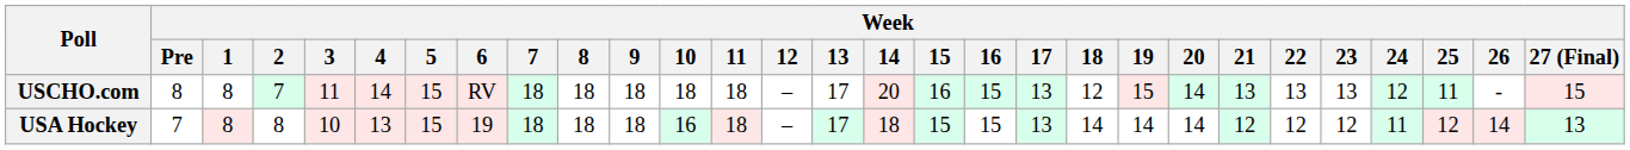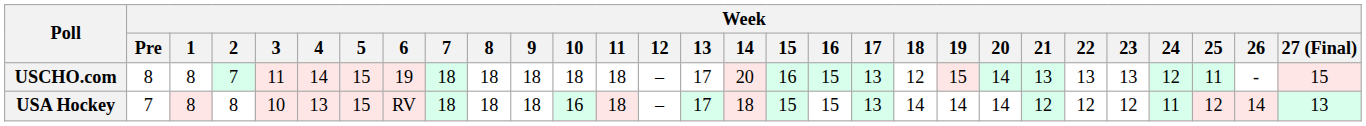 <table class="wikitable" style="white-space:nowrap;">
 <tr>
 <th scope="col" width="100" rowspan="2">Poll</th>
 <th colspan="28">Week</th>
 </tr>
 <tr>
 <th scope="col" width="30">Pre</th>
 <th scope="col" width="30">1</th>
 <th scope="col" width="30">2</th>
 <th scope="col" width="30">3</th>
 <th scope="col" width="30">4</th>
 <th scope="col" width="30">5</th>
 <th scope="col" width="30">6</th>
 <th scope="col" width="30">7</th>
 <th scope="col" width="30">8</th>
 <th scope="col" width="30">9</th>
 <th scope="col" width="30">10</th>
 <th scope="col" width="30">11</th>
 <th scope="col" width="30">12</th>
 <th scope="col" width="30">13</th>
 <th scope="col" width="30">14</th>
 <th scope="col" width="30">15</th>
 <th scope="col" width="30">16</th>
 <th scope="col" width="30">17</th>
 <th scope="col" width="30">18</th>
 <th scope="col" width="30">19</th>
 <th scope="col" width="30">20</th>
 <th scope="col" width="30">21</th>
 <th scope="col" width="30">22</th>
 <th scope="col" width="30">23</th>
 <th scope="col" width="30">24</th>
 <th scope="col" width="30">25</th>
 <th scope="col" width="30">26</th>
 <th scope="col" width="30">27 (Final)</th>
 </tr>
 <tr style="text-align:center;">
 <th>USCHO.com</th>
 <td bgcolor=FFFFFF>8</td>
 <td bgcolor=FFFFFF>8</td>
 <td bgcolor=D8FFEB>7</td>
 <td bgcolor=FFE6E6>11</td>
 <td bgcolor=FFE6E6>14</td>
 <td bgcolor=FFE6E6>15</td>
-<td bgcolor=FFE6E6>RV</td>
+<td bgcolor=FFE6E6>19</td>
 <td bgcolor=D8FFEB>18</td>
 <td bgcolor=FFFFFF>18</td>
 <td bgcolor=FFFFFF>18</td>
 <td bgcolor=FFFFFF>18</td>
 <td bgcolor=FFFFFF>18</td>
 <td bgcolor=FFFFFF>–</td>
 <td bgcolor=FFFFFF>17</td>
 <td bgcolor=FFE6E6>20</td>
 <td bgcolor=D8FFEB>16</td>
 <td bgcolor=D8FFEB>15</td>
 <td bgcolor=D8FFEB>13</td>
 <td bgcolor=FFFFFF>12</td>
 <td bgcolor=FFE6E6>15</td>
 <td bgcolor=D8FFEB>14</td>
 <td bgcolor=D8FFEB>13</td>
 <td bgcolor=FFFFFF>13</td>
 <td bgcolor=FFFFFF>13</td>
 <td bgcolor=D8FFEB>12</td>
 <td bgcolor=D8FFEB>11</td>
 <td bgcolor=FFFFFF>-</td>
 <td bgcolor=FFE6E6>15</td>
 </tr>
 <tr style="text-align:center;">
 <th>USA Hockey</th>
 <td bgcolor=FFFFFF>7</td>
 <td bgcolor=FFE6E6>8</td>
 <td bgcolor=FFFFFF>8</td>
 <td bgcolor=FFE6E6>10</td>
 <td bgcolor=FFE6E6>13</td>
 <td bgcolor=FFE6E6>15</td>
-<td bgcolor=FFE6E6>19</td>
+<td bgcolor=FFE6E6>RV</td>
 <td bgcolor=D8FFEB>18</td>
 <td bgcolor=FFFFFF>18</td>
 <td bgcolor=FFFFFF>18</td>
 <td bgcolor=D8FFEB>16</td>
 <td bgcolor=FFE6E6>18</td>
 <td bgcolor=FFFFFF>–</td>
 <td bgcolor=D8FFEB>17</td>
 <td bgcolor=FFE6E6>18</td>
 <td bgcolor=D8FFEB>15</td>
 <td bgcolor=FFFFFF>15</td>
 <td bgcolor=D8FFEB>13</td>
 <td bgcolor=FFFFFF>14</td>
 <td bgcolor=FFFFFF>14</td>
 <td bgcolor=FFFFFF>14</td>
 <td bgcolor=D8FFEB>12</td>
 <td bgcolor=FFFFFF>12</td>
 <td bgcolor=FFFFFF>12</td>
 <td bgcolor=D8FFEB>11</td>
 <td bgcolor=FFE6E6>12</td>
 <td bgcolor=FFE6E6>14</td>
 <td bgcolor=D8FFEB>13</td>
 </tr>
 </table>
